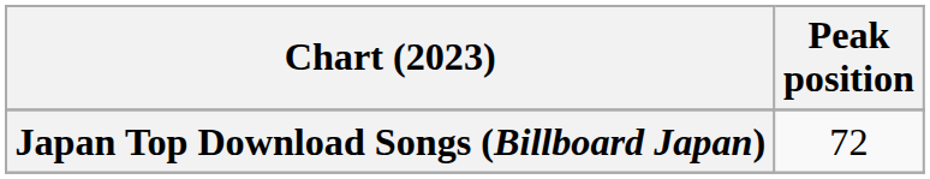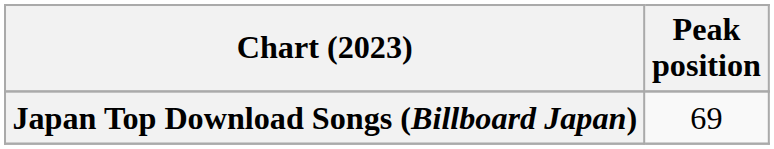 <table class="wikitable sortable plainrowheaders" style="text-align:center">
 <tr>
 <th>Chart (2023)</th>
 <th>Peak<br>position</th>
 </tr>
 <tr>
 </tr>
 <tr>
 <th scope="row">Japan Top Download Songs (<em>Billboard Japan</em>)</th>
-<td>72</td>
+<td>69</td>
 </tr>
 <tr>
 </tr>
 </table>
